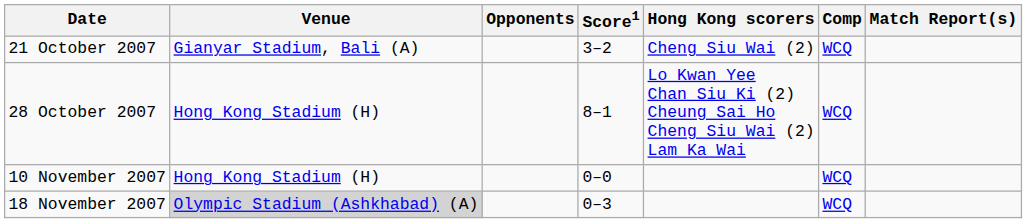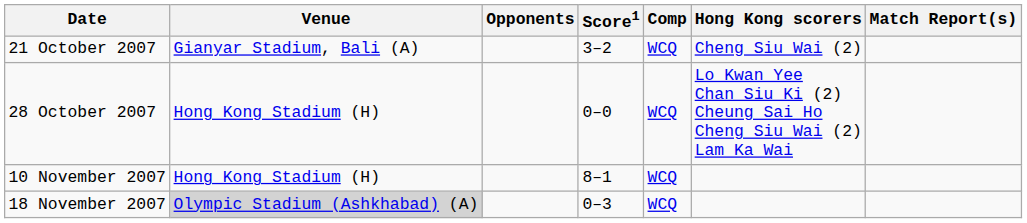 <table class="wikitable">
 <tr>
 <th>Date</th>
 <th>Venue</th>
 <th>Opponents</th>
 <th>Score<sup>1</sup></th>
+<th>Comp</th>
 <th>Hong Kong scorers</th>
-<th>Comp</th>
 <th>Match Report(s)</th>
 </tr>
 <tr>
 <td>21 October 2007</td>
 <td><a href='#'>Gianyar Stadium</a>, <a href='#'>Bali</a> (A)</td>
 <td></td>
 <td>3–2</td>
+<td><a href='#'>WCQ</a></td>
 <td><a href='#'>Cheng Siu Wai</a> (2)</td>
-<td><a href='#'>WCQ</a></td>
 <td></td>
 </tr>
 <tr>
 <td>28 October 2007</td>
 <td><a href='#'>Hong Kong Stadium</a> (H)</td>
 <td></td>
-<td>8–1</td>
+<td>0–0</td>
+<td><a href='#'>WCQ</a></td>
 <td><a href='#'>Lo Kwan Yee</a><br> <a href='#'>Chan Siu Ki</a> (2)<br> <a href='#'>Cheung Sai Ho</a><br> <a href='#'>Cheng Siu Wai</a> (2)<br><a href='#'>Lam Ka Wai</a></td>
-<td><a href='#'>WCQ</a></td>
 <td></td>
 </tr>
 <tr>
 <td>10 November 2007</td>
 <td><a href='#'>Hong Kong Stadium</a> (H)</td>
 <td></td>
-<td>0–0</td>
+<td>8–1</td>
+<td><a href='#'>WCQ</a></td>
 <td></td>
-<td><a href='#'>WCQ</a></td>
 <td></td>
 </tr>
 <tr>
 <td>18 November 2007</td>
 <td style="background: lightgrey;"><a href='#'>Olympic Stadium (Ashkhabad)</a> (A)</td>
 <td></td>
 <td>0–3</td>
+<td><a href='#'>WCQ</a></td>
 <td></td>
-<td><a href='#'>WCQ</a></td>
 <td></td>
 </tr>
 </table>
